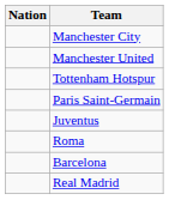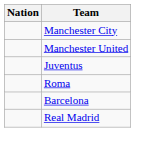 <table class="wikitable">
 <tr>
 <th>Nation</th>
 <th>Team</th>
 </tr>
 <tr>
 <td></td>
 <td><a href='#'>Manchester City</a></td>
 </tr>
 <tr>
 <td></td>
 <td><a href='#'>Manchester United</a></td>
-</tr>
-<tr>
-<td></td>
-<td><a href='#'>Tottenham Hotspur</a></td>
-</tr>
-<tr>
-<td></td>
-<td><a href='#'>Paris Saint-Germain</a></td>
 </tr>
 <tr>
 <td></td>
 <td><a href='#'>Juventus</a></td>
 </tr>
 <tr>
 <td></td>
 <td><a href='#'>Roma</a></td>
 </tr>
 <tr>
 <td></td>
 <td><a href='#'>Barcelona</a></td>
 </tr>
 <tr>
 <td></td>
 <td><a href='#'>Real Madrid</a></td>
 </tr>
 </table>
